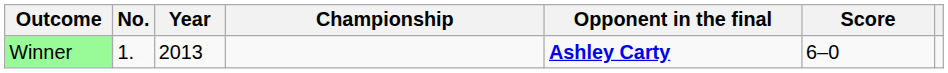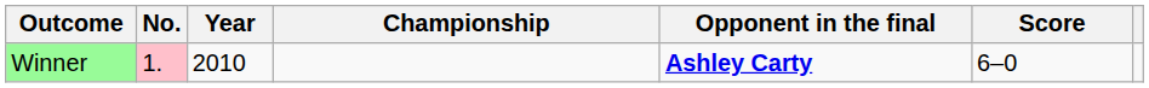 <table class="sortable wikitable">
 <tr>
 <th width="80">Outcome</th>
 <th width="20">No.</th>
 <th width="50">Year</th>
 <th width="250">Championship</th>
 <th width="200">Opponent in the final</th>
 <th width="100">Score</th>
 <th></th>
 </tr>
 <tr>
 <td style="background:#98fb98;">Winner</td>
-<td>1.</td>
-<td>2013</td>
+<td style="background: pink;">1.</td>
+<td>2010</td>
 <td></td>
 <td><strong> <a href='#'>Ashley Carty</a></strong></td>
 <td>6–0</td>
 <td></td>
 </tr>
 </table>
